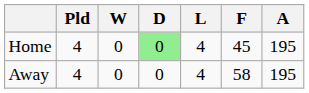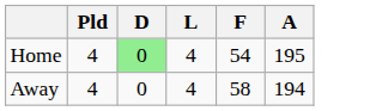 <table class="wikitable" border="1">
 <tr>
 <th width=40></th>
 <th width=30>Pld</th>
-<th width=30>W</th>
 <th width=30>D</th>
 <th width=30>L</th>
 <th width=30>F</th>
 <th width=30>A</th>
 </tr>
 <tr>
 <td>Home</td>
 <td align=center>4</td>
-<td align=center>0</td>
 <td align=center style="background: lightgreen;">0</td>
 <td align=center>4</td>
-<td align=center>45</td>
+<td align=center>54</td>
 <td align=center>195</td>
 </tr>
 <tr>
 <td>Away</td>
 <td align=center>4</td>
 <td align=center>0</td>
-<td align=center>0</td>
 <td align=center>4</td>
 <td align=center>58</td>
-<td align=center>195</td>
+<td align=center>194</td>
 </tr>
 </table>
